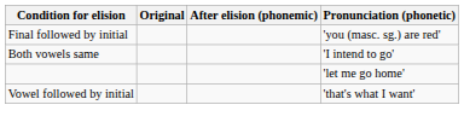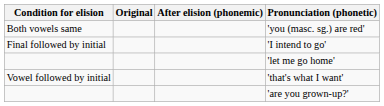 <table class="wikitable">
 <tr>
 <th>Condition for elision</th>
 <th>Original</th>
 <th>After elision (phonemic)</th>
 <th>Pronunciation (phonetic)</th>
 </tr>
 <tr>
-<td>Final  followed by initial </td>
+<td>Both vowels same</td>
 <td></td>
 <td></td>
 <td> 'you (masc. sg.) are red'</td>
 </tr>
 <tr>
-<td>Both vowels same</td>
+<td>Final  followed by initial </td>
 <td></td>
 <td></td>
 <td> 'I intend to go'</td>
 </tr>
 <tr>
 <td></td>
 <td></td>
 <td></td>
 <td> 'let me go home'</td>
 </tr>
 <tr>
 <td>Vowel followed by initial </td>
 <td></td>
 <td></td>
 <td> 'that's what I want'</td>
 </tr>
+<tr>
+<td></td>
+<td></td>
+<td></td>
+<td> 'are you grown-up?'</td>
+</tr>
 </table>
